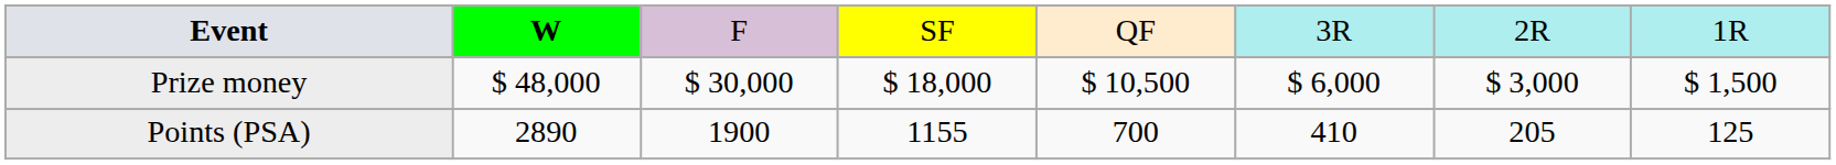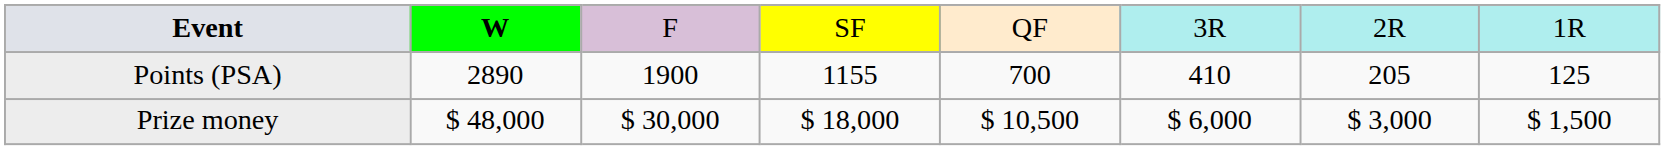 <table class=wikitable style=font-size:90%;text-align:center>
 <tr>
 <td width=200 colspan=1 bgcolor=#dfe2e9><strong>Event</strong></td>
 <td width=80 bgcolor=lime><strong>W</strong></td>
 <td width=85 bgcolor=#D8BFD8>F</td>
 <td width=85 bgcolor=#FFFF00>SF</td>
 <td width=85 bgcolor=#ffebcd>QF</td>
 <td width=85 bgcolor=#afeeee>3R</td>
 <td width=85 bgcolor=#afeeee>2R</td>
 <td width=85 bgcolor=#afeeee>1R</td>
 </tr>
 <tr>
+<td bgcolor=#EDEDED>Points (PSA)</td>
+<td>2890</td>
+<td>1900</td>
+<td>1155</td>
+<td>700</td>
+<td>410</td>
+<td>205</td>
+<td>125</td>
+</tr>
+<tr>
 <td bgcolor=#EDEDED>Prize money</td>
 <td>$ 48,000</td>
 <td>$ 30,000</td>
 <td>$ 18,000</td>
 <td>$ 10,500</td>
 <td>$ 6,000</td>
 <td>$ 3,000</td>
 <td>$ 1,500</td>
 </tr>
-<tr>
-<td bgcolor=#EDEDED>Points (PSA)</td>
-<td>2890</td>
-<td>1900</td>
-<td>1155</td>
-<td>700</td>
-<td>410</td>
-<td>205</td>
-<td>125</td>
-</tr>
 </table>
